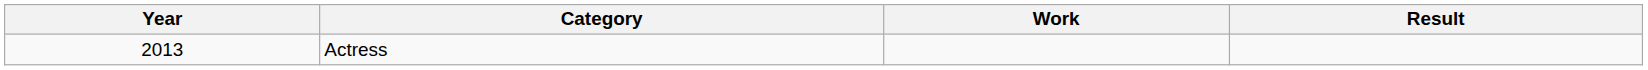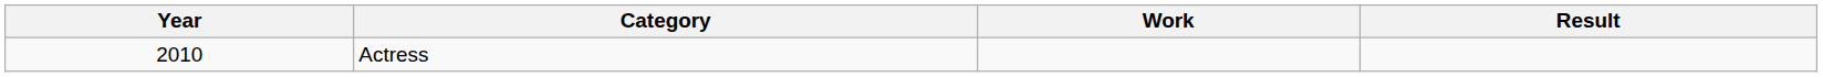 <table class="wikitable" width=70%>
 <tr>
 <th scope="col">Year</th>
 <th scope="col">Category</th>
 <th scope="col">Work</th>
 <th scope="col">Result</th>
 </tr>
 <tr>
-<td align="center">2013</td>
+<td align="center">2010</td>
 <td>Actress</td>
 <td></td>
 <td></td>
 </tr>
 </table>
